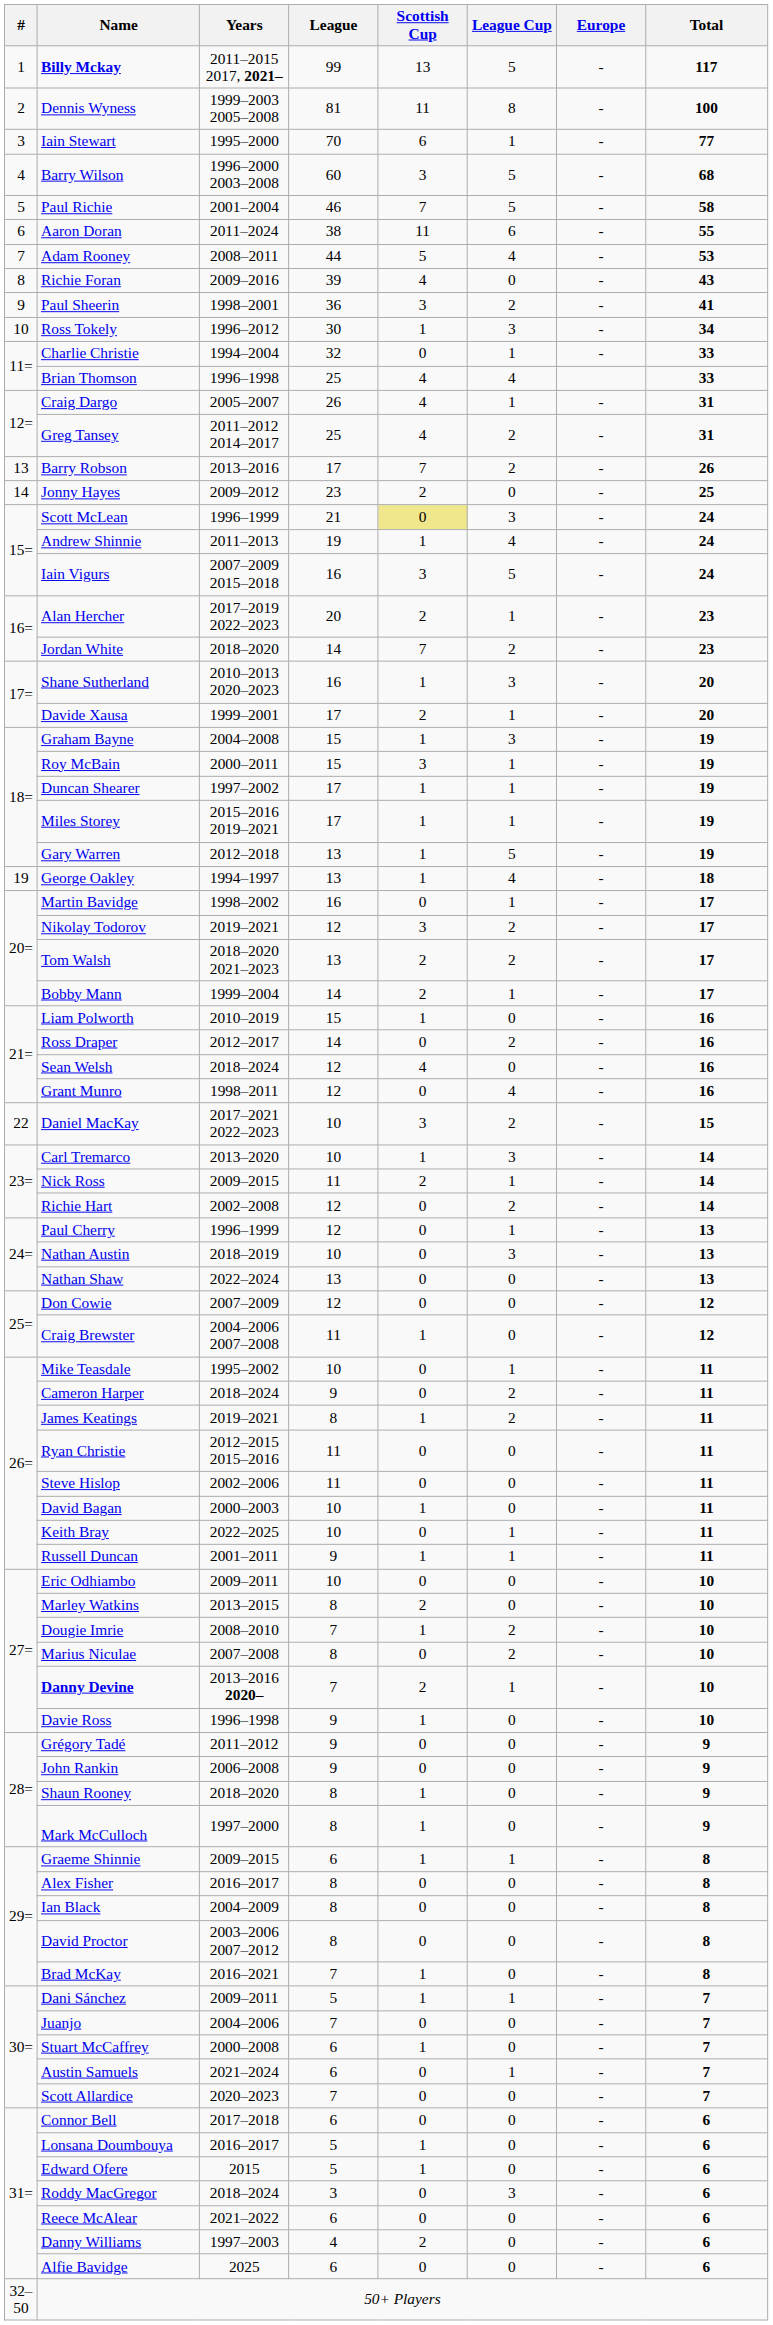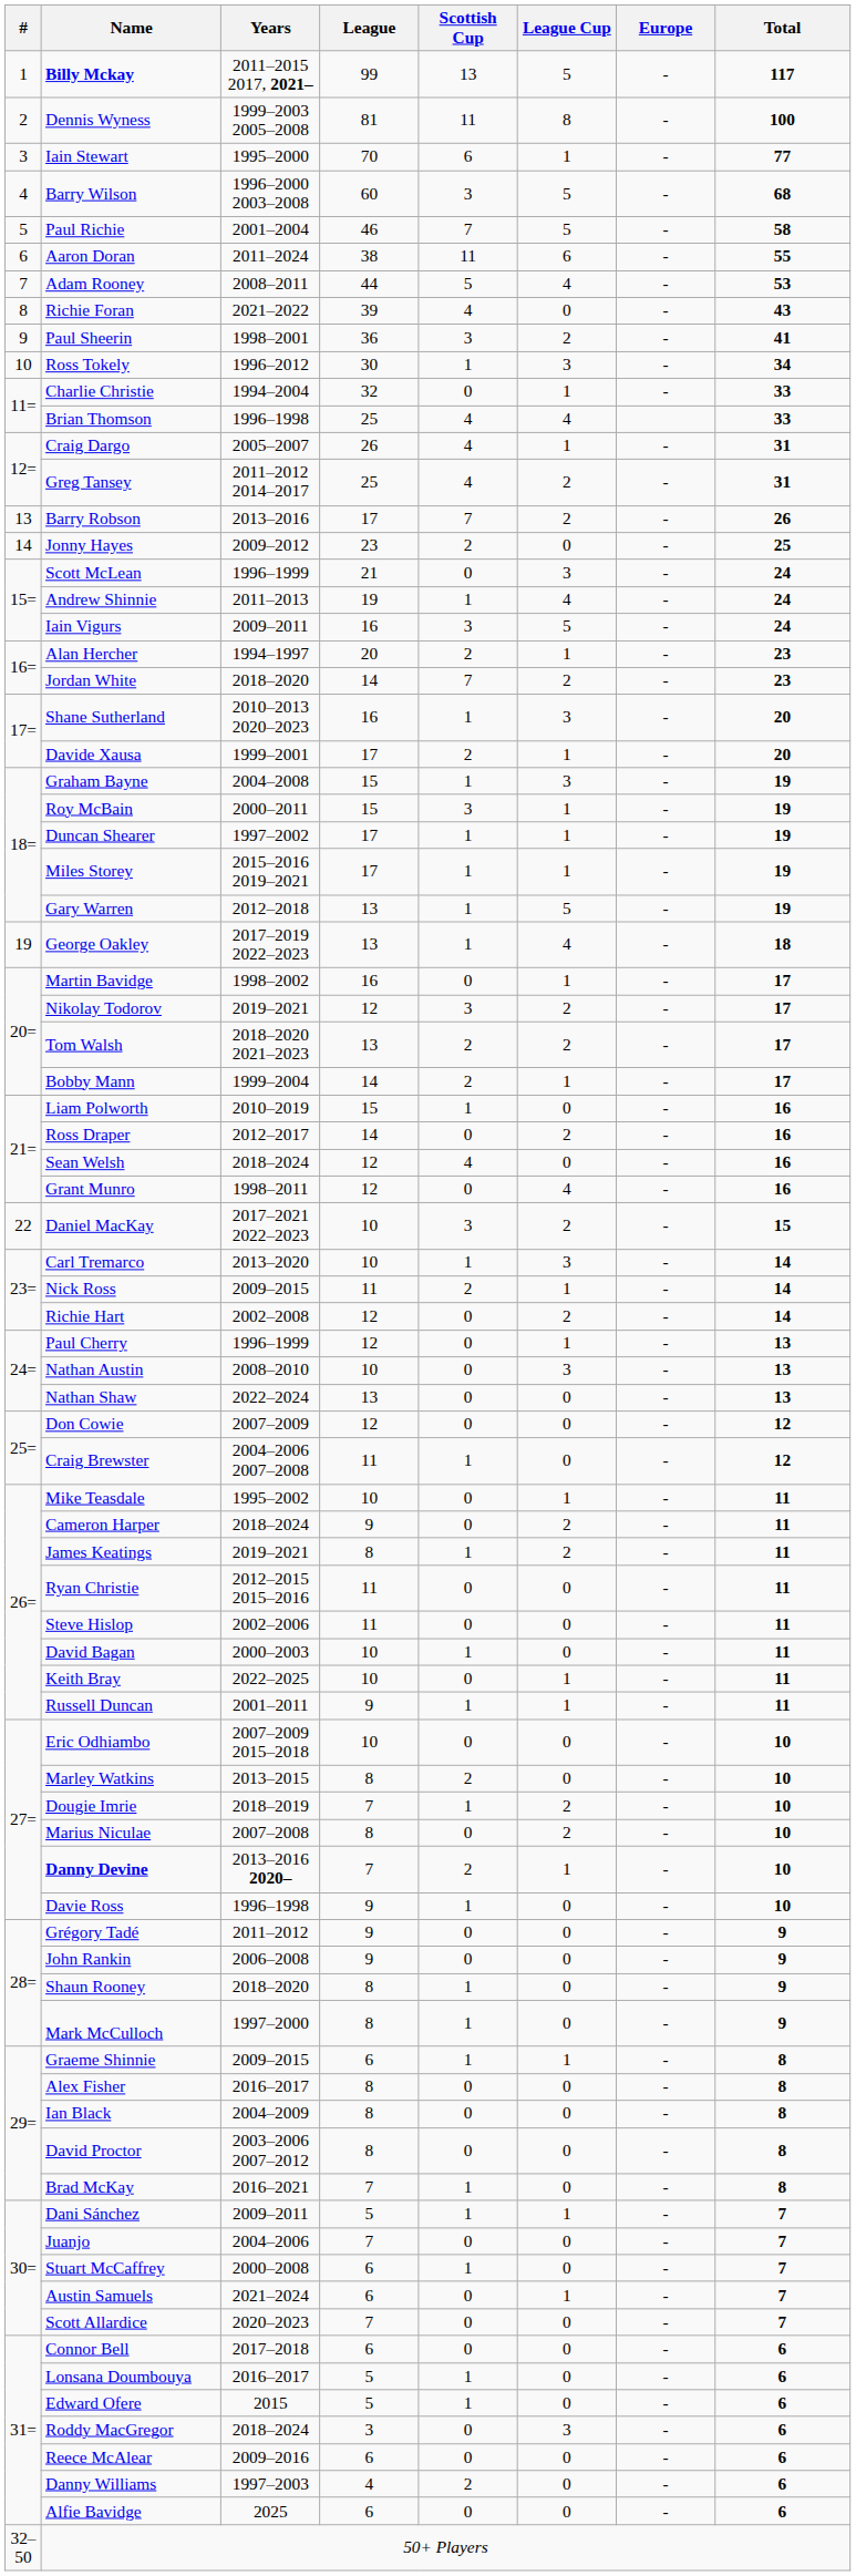 <table class="wikitable sortable" style="text-align:center; width:90%;">
 <tr>
 <th width="4%">#</th>
 <th width="20%">Name</th>
 <th width="11%">Years</th>
 <th width="11%">League</th>
 <th width="11%"><a href='#'>Scottish Cup</a></th>
 <th width="11%"><a href='#'>League Cup</a></th>
 <th width="11%"><a href='#'>Europe</a></th>
 <th width="15%">Total</th>
 </tr>
 <tr>
 <td>1</td>
 <td align="left"> <strong><a href='#'>Billy Mckay</a></strong></td>
 <td>2011–2015<br>2017, <strong>2021–</strong></td>
 <td>99</td>
 <td>13</td>
 <td>5</td>
 <td>-</td>
 <td><strong>117</strong></td>
 </tr>
 <tr>
 <td>2</td>
 <td align="left"> <a href='#'>Dennis Wyness</a></td>
 <td>1999–2003<br>2005–2008</td>
 <td>81</td>
 <td>11</td>
 <td>8</td>
 <td>-</td>
 <td><strong>100</strong></td>
 </tr>
 <tr>
 <td>3</td>
 <td align="left"> <a href='#'>Iain Stewart</a></td>
 <td>1995–2000</td>
 <td>70</td>
 <td>6</td>
 <td>1</td>
 <td>-</td>
 <td><strong>77</strong></td>
 </tr>
 <tr>
 <td>4</td>
 <td align="left"> <a href='#'>Barry Wilson</a></td>
 <td>1996–2000<br>2003–2008</td>
 <td>60</td>
 <td>3</td>
 <td>5</td>
 <td>-</td>
 <td><strong>68</strong></td>
 </tr>
 <tr>
 <td>5</td>
 <td align="left"> <a href='#'>Paul Richie</a></td>
 <td>2001–2004</td>
 <td>46</td>
 <td>7</td>
 <td>5</td>
 <td>-</td>
 <td><strong>58</strong></td>
 </tr>
 <tr>
 <td>6</td>
 <td align="left"> <a href='#'>Aaron Doran</a></td>
 <td>2011–2024</td>
 <td>38</td>
 <td>11</td>
 <td>6</td>
 <td>-</td>
 <td><strong>55</strong></td>
 </tr>
 <tr>
 <td>7</td>
 <td align="left"> <a href='#'>Adam Rooney</a></td>
 <td>2008–2011</td>
 <td>44</td>
 <td>5</td>
 <td>4</td>
 <td>-</td>
 <td><strong>53</strong></td>
 </tr>
 <tr>
 <td>8</td>
 <td align="left"> <a href='#'>Richie Foran</a></td>
-<td>2009–2016</td>
+<td>2021–2022</td>
 <td>39</td>
 <td>4</td>
 <td>0</td>
 <td>-</td>
 <td><strong>43</strong></td>
 </tr>
 <tr>
 <td>9</td>
 <td align="left"> <a href='#'>Paul Sheerin</a></td>
 <td>1998–2001</td>
 <td>36</td>
 <td>3</td>
 <td>2</td>
 <td>-</td>
 <td><strong>41</strong></td>
 </tr>
 <tr>
 <td>10</td>
 <td align="left"> <a href='#'>Ross Tokely</a></td>
 <td>1996–2012</td>
 <td>30</td>
 <td>1</td>
 <td>3</td>
 <td>-</td>
 <td><strong>34</strong></td>
 </tr>
 <tr>
 <td rowspan="2">11=</td>
 <td align="left"> <a href='#'>Charlie Christie</a></td>
 <td>1994–2004</td>
 <td>32</td>
 <td>0</td>
 <td>1</td>
 <td>-</td>
 <td><strong>33</strong></td>
 </tr>
 <tr>
 <td align="left"> <a href='#'>Brian Thomson</a></td>
 <td>1996–1998</td>
 <td>25</td>
 <td>4</td>
 <td>4</td>
 <td></td>
 <td><strong>33</strong></td>
 </tr>
 <tr>
 <td rowspan="2">12=</td>
 <td align="left"> <a href='#'>Craig Dargo</a></td>
 <td>2005–2007</td>
 <td>26</td>
 <td>4</td>
 <td>1</td>
 <td>-</td>
 <td><strong>31</strong></td>
 </tr>
 <tr>
 <td align="left"> <a href='#'>Greg Tansey</a></td>
 <td>2011–2012<br>2014–2017</td>
 <td>25</td>
 <td>4</td>
 <td>2</td>
 <td>-</td>
 <td><strong>31</strong></td>
 </tr>
 <tr>
 <td>13</td>
 <td align="left"> <a href='#'>Barry Robson</a></td>
 <td>2013–2016</td>
 <td>17</td>
 <td>7</td>
 <td>2</td>
 <td>-</td>
 <td><strong>26</strong></td>
 </tr>
 <tr>
 <td>14</td>
 <td align="left"> <a href='#'>Jonny Hayes</a></td>
 <td>2009–2012</td>
 <td>23</td>
 <td>2</td>
 <td>0</td>
 <td>-</td>
 <td><strong>25</strong></td>
 </tr>
 <tr>
 <td rowspan="3">15=</td>
 <td align="left"> <a href='#'>Scott McLean</a></td>
 <td>1996–1999</td>
 <td>21</td>
-<td style="background: khaki;">0</td>
+<td>0</td>
 <td>3</td>
 <td>-</td>
 <td><strong>24</strong></td>
 </tr>
 <tr>
 <td align="left"> <a href='#'>Andrew Shinnie</a></td>
 <td>2011–2013</td>
 <td>19</td>
 <td>1</td>
 <td>4</td>
 <td>-</td>
 <td><strong>24</strong></td>
 </tr>
 <tr>
 <td align="left"> <a href='#'>Iain Vigurs</a></td>
-<td>2007–2009<br>2015–2018</td>
+<td>2009–2011</td>
 <td>16</td>
 <td>3</td>
 <td>5</td>
 <td>-</td>
 <td><strong>24</strong></td>
 </tr>
 <tr>
 <td rowspan="2">16=</td>
 <td align="left"> <a href='#'>Alan Hercher</a></td>
-<td>2017–2019<br>2022–2023</td>
+<td>1994–1997</td>
 <td>20</td>
 <td>2</td>
 <td>1</td>
 <td>-</td>
 <td><strong>23</strong></td>
 </tr>
 <tr>
 <td align="left"> <a href='#'>Jordan White</a></td>
 <td>2018–2020</td>
 <td>14</td>
 <td>7</td>
 <td>2</td>
 <td>-</td>
 <td><strong>23</strong></td>
 </tr>
 <tr>
 <td rowspan="2">17=</td>
 <td align="left"> <a href='#'>Shane Sutherland</a></td>
 <td>2010–2013<br>2020–2023</td>
 <td>16</td>
 <td>1</td>
 <td>3</td>
 <td>-</td>
 <td><strong>20</strong></td>
 </tr>
 <tr>
 <td align="left"> <a href='#'>Davide Xausa</a></td>
 <td>1999–2001</td>
 <td>17</td>
 <td>2</td>
 <td>1</td>
 <td>-</td>
 <td><strong>20</strong></td>
 </tr>
 <tr>
 <td rowspan="5">18=</td>
 <td align="left"> <a href='#'>Graham Bayne</a></td>
 <td>2004–2008</td>
 <td>15</td>
 <td>1</td>
 <td>3</td>
 <td>-</td>
 <td><strong>19</strong></td>
 </tr>
 <tr>
 <td align="left"> <a href='#'>Roy McBain</a></td>
 <td>2000–2011</td>
 <td>15</td>
 <td>3</td>
 <td>1</td>
 <td>-</td>
 <td><strong>19</strong></td>
 </tr>
 <tr>
 <td align="left"> <a href='#'>Duncan Shearer</a></td>
 <td>1997–2002</td>
 <td>17</td>
 <td>1</td>
 <td>1</td>
 <td>-</td>
 <td><strong>19</strong></td>
 </tr>
 <tr>
 <td align="left"> <a href='#'>Miles Storey</a></td>
 <td>2015–2016<br>2019–2021</td>
 <td>17</td>
 <td>1</td>
 <td>1</td>
 <td>-</td>
 <td><strong>19</strong></td>
 </tr>
 <tr>
 <td align="left"> <a href='#'>Gary Warren</a></td>
 <td>2012–2018</td>
 <td>13</td>
 <td>1</td>
 <td>5</td>
 <td>-</td>
 <td><strong>19</strong></td>
 </tr>
 <tr>
 <td>19</td>
 <td align="left"> <a href='#'>George Oakley</a></td>
-<td>1994–1997</td>
+<td>2017–2019<br>2022–2023</td>
 <td>13</td>
 <td>1</td>
 <td>4</td>
 <td>-</td>
 <td><strong>18</strong></td>
 </tr>
 <tr>
 <td rowspan="4">20=</td>
 <td align="left"> <a href='#'>Martin Bavidge</a></td>
 <td>1998–2002</td>
 <td>16</td>
 <td>0</td>
 <td>1</td>
 <td>-</td>
 <td><strong>17</strong></td>
 </tr>
 <tr>
 <td align="left"> <a href='#'>Nikolay Todorov</a></td>
 <td>2019–2021</td>
 <td>12</td>
 <td>3</td>
 <td>2</td>
 <td>-</td>
 <td><strong>17</strong></td>
 </tr>
 <tr>
 <td align="left"> <a href='#'>Tom Walsh</a></td>
 <td>2018–2020<br>2021–2023</td>
 <td>13</td>
 <td>2</td>
 <td>2</td>
 <td>-</td>
 <td><strong>17</strong></td>
 </tr>
 <tr>
 <td align="left"> <a href='#'>Bobby Mann</a></td>
 <td>1999–2004</td>
 <td>14</td>
 <td>2</td>
 <td>1</td>
 <td>-</td>
 <td><strong>17</strong></td>
 </tr>
 <tr>
 <td rowspan="4">21=</td>
 <td align="left"> <a href='#'>Liam Polworth</a></td>
 <td>2010–2019</td>
 <td>15</td>
 <td>1</td>
 <td>0</td>
 <td>-</td>
 <td><strong>16</strong></td>
 </tr>
 <tr>
 <td align="left"> <a href='#'>Ross Draper</a></td>
 <td>2012–2017</td>
 <td>14</td>
 <td>0</td>
 <td>2</td>
 <td>-</td>
 <td><strong>16</strong></td>
 </tr>
 <tr>
 <td align="left"> <a href='#'>Sean Welsh</a></td>
 <td>2018–2024</td>
 <td>12</td>
 <td>4</td>
 <td>0</td>
 <td>-</td>
 <td><strong>16</strong></td>
 </tr>
 <tr>
 <td align="left"> <a href='#'>Grant Munro</a></td>
 <td>1998–2011</td>
 <td>12</td>
 <td>0</td>
 <td>4</td>
 <td>-</td>
 <td><strong>16</strong></td>
 </tr>
 <tr>
 <td>22</td>
 <td align="left"> <a href='#'>Daniel MacKay</a></td>
 <td>2017–2021<br>2022–2023</td>
 <td>10</td>
 <td>3</td>
 <td>2</td>
 <td>-</td>
 <td><strong>15</strong></td>
 </tr>
 <tr>
 <td rowspan="3">23=</td>
 <td align="left"> <a href='#'>Carl Tremarco</a></td>
 <td>2013–2020</td>
 <td>10</td>
 <td>1</td>
 <td>3</td>
 <td>-</td>
 <td><strong>14</strong></td>
 </tr>
 <tr>
 <td align="left"> <a href='#'>Nick Ross</a></td>
 <td>2009–2015</td>
 <td>11</td>
 <td>2</td>
 <td>1</td>
 <td>-</td>
 <td><strong>14</strong></td>
 </tr>
 <tr>
 <td align="left"> <a href='#'>Richie Hart</a></td>
 <td>2002–2008</td>
 <td>12</td>
 <td>0</td>
 <td>2</td>
 <td>-</td>
 <td><strong>14</strong></td>
 </tr>
 <tr>
 <td rowspan="3">24=</td>
 <td align="left"> <a href='#'>Paul Cherry</a></td>
 <td>1996–1999</td>
 <td>12</td>
 <td>0</td>
 <td>1</td>
 <td>-</td>
 <td><strong>13</strong></td>
 </tr>
 <tr>
 <td align="left"> <a href='#'>Nathan Austin</a></td>
-<td>2018–2019</td>
+<td>2008–2010</td>
 <td>10</td>
 <td>0</td>
 <td>3</td>
 <td>-</td>
 <td><strong>13</strong></td>
 </tr>
 <tr>
 <td align="left"> <a href='#'>Nathan Shaw</a></td>
 <td>2022–2024</td>
 <td>13</td>
 <td>0</td>
 <td>0</td>
 <td>-</td>
 <td><strong>13</strong></td>
 </tr>
 <tr>
 <td rowspan="2">25=</td>
 <td align="left"> <a href='#'>Don Cowie</a></td>
 <td>2007–2009</td>
 <td>12</td>
 <td>0</td>
 <td>0</td>
 <td>-</td>
 <td><strong>12</strong></td>
 </tr>
 <tr>
 <td align="left"> <a href='#'>Craig Brewster</a></td>
 <td>2004–2006<br>2007–2008</td>
 <td>11</td>
 <td>1</td>
 <td>0</td>
 <td>-</td>
 <td><strong>12</strong></td>
 </tr>
 <tr>
 <td rowspan="8">26=</td>
 <td align="left"> <a href='#'>Mike Teasdale</a></td>
 <td>1995–2002</td>
 <td>10</td>
 <td>0</td>
 <td>1</td>
 <td>-</td>
 <td><strong>11</strong></td>
 </tr>
 <tr>
 <td align="left"> <a href='#'>Cameron Harper</a></td>
 <td>2018–2024</td>
 <td>9</td>
 <td>0</td>
 <td>2</td>
 <td>-</td>
 <td><strong>11</strong></td>
 </tr>
 <tr>
 <td align="left"> <a href='#'>James Keatings</a></td>
 <td>2019–2021</td>
 <td>8</td>
 <td>1</td>
 <td>2</td>
 <td>-</td>
 <td><strong>11</strong></td>
 </tr>
 <tr>
 <td align="left"> <a href='#'>Ryan Christie</a></td>
 <td>2012–2015<br>2015–2016</td>
 <td>11</td>
 <td>0</td>
 <td>0</td>
 <td>-</td>
 <td><strong>11</strong></td>
 </tr>
 <tr>
 <td align="left"> <a href='#'>Steve Hislop</a></td>
 <td>2002–2006</td>
 <td>11</td>
 <td>0</td>
 <td>0</td>
 <td>-</td>
 <td><strong>11</strong></td>
 </tr>
 <tr>
 <td align="left"> <a href='#'>David Bagan</a></td>
 <td>2000–2003</td>
 <td>10</td>
 <td>1</td>
 <td>0</td>
 <td>-</td>
 <td><strong>11</strong></td>
 </tr>
 <tr>
 <td align="left"> <a href='#'>Keith Bray</a></td>
 <td>2022–2025</td>
 <td>10</td>
 <td>0</td>
 <td>1</td>
 <td>-</td>
 <td><strong>11</strong></td>
 </tr>
 <tr>
 <td align="left"> <a href='#'>Russell Duncan</a></td>
 <td>2001–2011</td>
 <td>9</td>
 <td>1</td>
 <td>1</td>
 <td>-</td>
 <td><strong>11</strong></td>
 </tr>
 <tr>
 <td rowspan="6">27=</td>
 <td align="left"> <a href='#'>Eric Odhiambo</a></td>
-<td>2009–2011</td>
+<td>2007–2009<br>2015–2018</td>
 <td>10</td>
 <td>0</td>
 <td>0</td>
 <td>-</td>
 <td><strong>10</strong></td>
 </tr>
 <tr>
 <td align="left"> <a href='#'>Marley Watkins</a></td>
 <td>2013–2015</td>
 <td>8</td>
 <td>2</td>
 <td>0</td>
 <td>-</td>
 <td><strong>10</strong></td>
 </tr>
 <tr>
 <td align="left"> <a href='#'>Dougie Imrie</a></td>
-<td>2008–2010</td>
+<td>2018–2019</td>
 <td>7</td>
 <td>1</td>
 <td>2</td>
 <td>-</td>
 <td><strong>10</strong></td>
 </tr>
 <tr>
 <td align="left"> <a href='#'>Marius Niculae</a></td>
 <td>2007–2008</td>
 <td>8</td>
 <td>0</td>
 <td>2</td>
 <td>-</td>
 <td><strong>10</strong></td>
 </tr>
 <tr>
 <td align="left"> <strong><a href='#'>Danny Devine</a></strong></td>
 <td>2013–2016<br><strong>2020–</strong></td>
 <td>7</td>
 <td>2</td>
 <td>1</td>
 <td>-</td>
 <td><strong>10</strong></td>
 </tr>
 <tr>
 <td align="left"> <a href='#'>Davie Ross</a></td>
 <td>1996–1998</td>
 <td>9</td>
 <td>1</td>
 <td>0</td>
 <td>-</td>
 <td><strong>10</strong></td>
 </tr>
 <tr>
 <td rowspan="4">28=</td>
 <td align="left"> <a href='#'>Grégory Tadé</a></td>
 <td>2011–2012</td>
 <td>9</td>
 <td>0</td>
 <td>0</td>
 <td>-</td>
 <td><strong>9</strong></td>
 </tr>
 <tr>
 <td align="left"> <a href='#'>John Rankin</a></td>
 <td>2006–2008</td>
 <td>9</td>
 <td>0</td>
 <td>0</td>
 <td>-</td>
 <td><strong>9</strong></td>
 </tr>
 <tr>
 <td align="left"> <a href='#'>Shaun Rooney</a></td>
 <td>2018–2020</td>
 <td>8</td>
 <td>1</td>
 <td>0</td>
 <td>-</td>
 <td><strong>9</strong></td>
 </tr>
 <tr>
 <td align="left"><br> <a href='#'>Mark McCulloch</a></td>
 <td>1997–2000</td>
 <td>8</td>
 <td>1</td>
 <td>0</td>
 <td>-</td>
 <td><strong>9</strong></td>
 </tr>
 <tr>
 <td rowspan="5">29=</td>
 <td align="left"> <a href='#'>Graeme Shinnie</a></td>
 <td>2009–2015</td>
 <td>6</td>
 <td>1</td>
 <td>1</td>
 <td>-</td>
 <td><strong>8</strong></td>
 </tr>
 <tr>
 <td align="left"> <a href='#'>Alex Fisher</a></td>
 <td>2016–2017</td>
 <td>8</td>
 <td>0</td>
 <td>0</td>
 <td>-</td>
 <td><strong>8</strong></td>
 </tr>
 <tr>
 <td align="left"> <a href='#'>Ian Black</a></td>
 <td>2004–2009</td>
 <td>8</td>
 <td>0</td>
 <td>0</td>
 <td>-</td>
 <td><strong>8</strong></td>
 </tr>
 <tr>
 <td align="left"> <a href='#'>David Proctor</a></td>
 <td>2003–2006<br>2007–2012</td>
 <td>8</td>
 <td>0</td>
 <td>0</td>
 <td>-</td>
 <td><strong>8</strong></td>
 </tr>
 <tr>
 <td align="left"> <a href='#'>Brad McKay</a></td>
 <td>2016–2021</td>
 <td>7</td>
 <td>1</td>
 <td>0</td>
 <td>-</td>
 <td><strong>8</strong></td>
 </tr>
 <tr>
 <td rowspan="5">30=</td>
 <td align="left"> <a href='#'>Dani Sánchez</a></td>
 <td>2009–2011</td>
 <td>5</td>
 <td>1</td>
 <td>1</td>
 <td>-</td>
 <td><strong>7</strong></td>
 </tr>
 <tr>
 <td align="left"> <a href='#'>Juanjo</a></td>
 <td>2004–2006</td>
 <td>7</td>
 <td>0</td>
 <td>0</td>
 <td>-</td>
 <td><strong>7</strong></td>
 </tr>
 <tr>
 <td align="left"> <a href='#'>Stuart McCaffrey</a></td>
 <td>2000–2008</td>
 <td>6</td>
 <td>1</td>
 <td>0</td>
 <td>-</td>
 <td><strong>7</strong></td>
 </tr>
 <tr>
 <td align="left"> <a href='#'>Austin Samuels</a></td>
 <td>2021–2024</td>
 <td>6</td>
 <td>0</td>
 <td>1</td>
 <td>-</td>
 <td><strong>7</strong></td>
 </tr>
 <tr>
 <td align="left"> <a href='#'>Scott Allardice</a></td>
 <td>2020–2023</td>
 <td>7</td>
 <td>0</td>
 <td>0</td>
 <td>-</td>
 <td><strong>7</strong></td>
 </tr>
 <tr>
 <td rowspan="7">31=</td>
 <td align="left"> <a href='#'>Connor Bell</a></td>
 <td>2017–2018</td>
 <td>6</td>
 <td>0</td>
 <td>0</td>
 <td>-</td>
 <td><strong>6</strong></td>
 </tr>
 <tr>
 <td align="left"> <a href='#'>Lonsana Doumbouya</a></td>
 <td>2016–2017</td>
 <td>5</td>
 <td>1</td>
 <td>0</td>
 <td>-</td>
 <td><strong>6</strong></td>
 </tr>
 <tr>
 <td align="left"> <a href='#'>Edward Ofere</a></td>
 <td>2015</td>
 <td>5</td>
 <td>1</td>
 <td>0</td>
 <td>-</td>
 <td><strong>6</strong></td>
 </tr>
 <tr>
 <td align="left"> <a href='#'>Roddy MacGregor</a></td>
 <td>2018–2024</td>
 <td>3</td>
 <td>0</td>
 <td>3</td>
 <td>-</td>
 <td><strong>6</strong></td>
 </tr>
 <tr>
 <td align="left"> <a href='#'>Reece McAlear</a></td>
-<td>2021–2022</td>
+<td>2009–2016</td>
 <td>6</td>
 <td>0</td>
 <td>0</td>
 <td>-</td>
 <td><strong>6</strong></td>
 </tr>
 <tr>
 <td align="left"> <a href='#'>Danny Williams</a></td>
 <td>1997–2003</td>
 <td>4</td>
 <td>2</td>
 <td>0</td>
 <td>-</td>
 <td><strong>6</strong></td>
 </tr>
 <tr>
 <td align="left"> <a href='#'>Alfie Bavidge</a></td>
 <td>2025</td>
 <td>6</td>
 <td>0</td>
 <td>0</td>
 <td>-</td>
 <td><strong>6</strong></td>
 </tr>
 <tr>
 <td>32–50</td>
 <td colspan="7"><em>50+ Players</em></td>
 </tr>
 </table>
